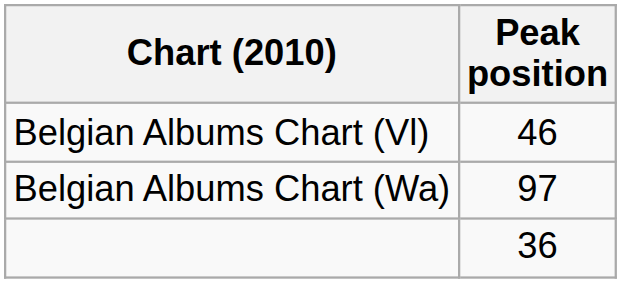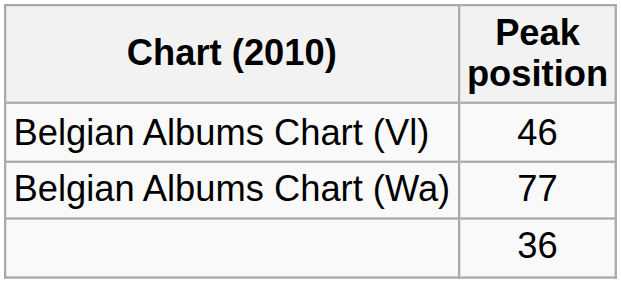 <table class="wikitable sortable">
 <tr>
 <th>Chart (2010)</th>
 <th>Peak<br>position</th>
 </tr>
 <tr>
 <td style="text-align: left">Belgian Albums Chart (Vl)</td>
 <td style="text-align: center">46</td>
 </tr>
 <tr>
 <td style="text-align: left">Belgian Albums Chart (Wa)</td>
-<td style="text-align: center">97</td>
+<td style="text-align: center">77</td>
 </tr>
 <tr>
 <td style="text-align: left"></td>
 <td style="text-align: center">36</td>
 </tr>
 </table>
